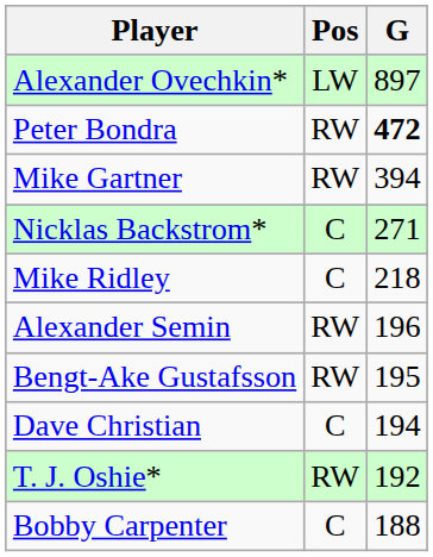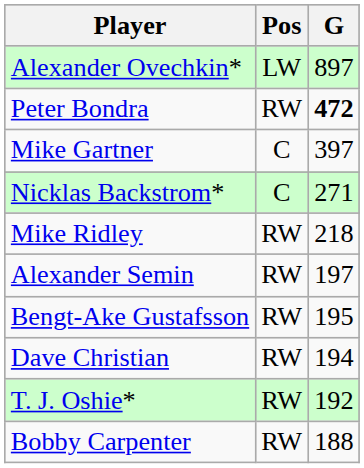 <table class="wikitable" style="text-align:center;">
 <tr>
 <th>Player</th>
 <th>Pos</th>
 <th>G</th>
 </tr>
 <tr style="background:#cfc;">
 <td style="text-align:left;"><a href='#'>Alexander Ovechkin</a>*</td>
 <td>LW</td>
 <td>897</td>
 </tr>
 <tr>
 <td style="text-align:left;"><a href='#'>Peter Bondra</a></td>
 <td>RW</td>
 <td><strong>472</strong></td>
 </tr>
 <tr>
 <td style="text-align:left;"><a href='#'>Mike Gartner</a></td>
-<td>RW</td>
-<td>394</td>
+<td>C</td>
+<td>397</td>
 </tr>
 <tr style="background:#cfc;">
 <td style="text-align:left;"><a href='#'>Nicklas Backstrom</a>*</td>
 <td>C</td>
 <td>271</td>
 </tr>
 <tr>
 <td style="text-align:left;"><a href='#'>Mike Ridley</a></td>
-<td>C</td>
+<td>RW</td>
 <td>218</td>
 </tr>
 <tr>
 <td style="text-align:left;"><a href='#'>Alexander Semin</a></td>
 <td>RW</td>
-<td>196</td>
+<td>197</td>
 </tr>
 <tr>
 <td style="text-align:left;"><a href='#'>Bengt-Ake Gustafsson</a></td>
 <td>RW</td>
 <td>195</td>
 </tr>
 <tr>
 <td style="text-align:left;"><a href='#'>Dave Christian</a></td>
-<td>C</td>
+<td>RW</td>
 <td>194</td>
 </tr>
 <tr style="background:#cfc;">
 <td style="text-align:left;"><a href='#'>T. J. Oshie</a>*</td>
 <td>RW</td>
 <td>192</td>
 </tr>
 <tr>
 <td style="text-align:left;"><a href='#'>Bobby Carpenter</a></td>
-<td>C</td>
+<td>RW</td>
 <td>188</td>
 </tr>
 </table>
